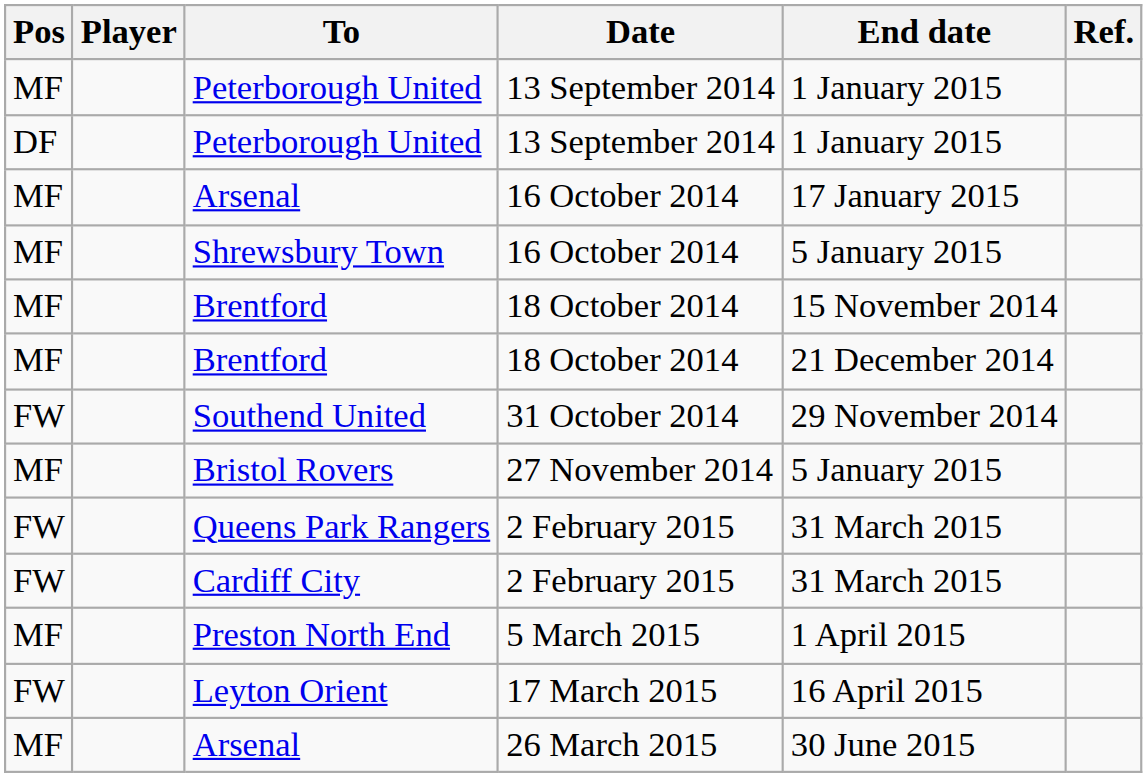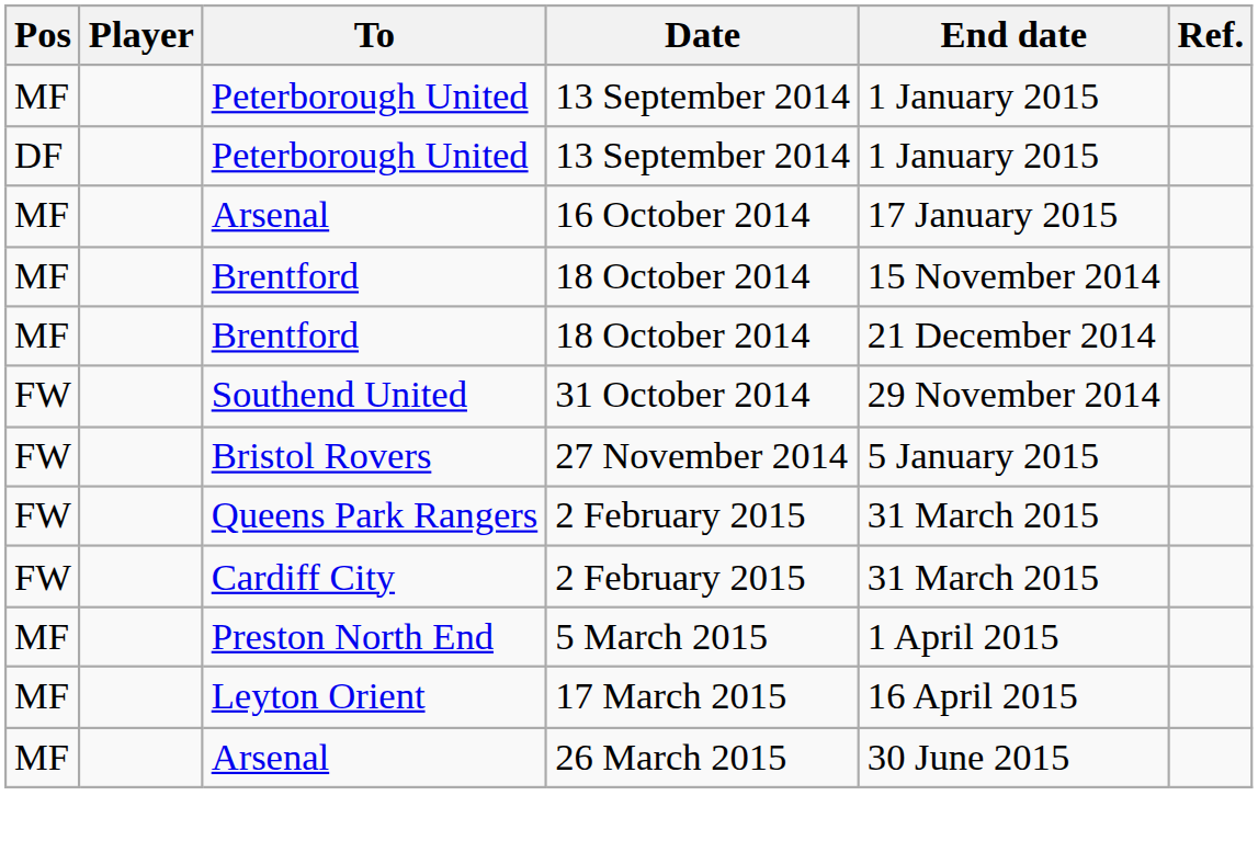 <table class="wikitable">
 <tr>
 <th>Pos</th>
 <th>Player</th>
 <th>To</th>
 <th>Date</th>
 <th>End date</th>
 <th>Ref.</th>
 </tr>
 <tr>
 <td>MF</td>
 <td></td>
 <td><a href='#'>Peterborough United</a></td>
 <td>13 September 2014</td>
 <td>1 January 2015</td>
 <td></td>
 </tr>
 <tr>
 <td>DF</td>
 <td></td>
 <td><a href='#'>Peterborough United</a></td>
 <td>13 September 2014</td>
 <td>1 January 2015</td>
 <td></td>
 </tr>
 <tr>
 <td>MF</td>
 <td></td>
 <td><a href='#'>Arsenal</a></td>
 <td>16 October 2014</td>
 <td>17 January 2015</td>
 <td></td>
 </tr>
 <tr>
 <td>MF</td>
 <td></td>
-<td><a href='#'>Shrewsbury Town</a></td>
-<td>16 October 2014</td>
-<td>5 January 2015</td>
-<td></td>
-</tr>
-<tr>
-<td>MF</td>
-<td></td>
 <td><a href='#'>Brentford</a></td>
 <td>18 October 2014</td>
 <td>15 November 2014</td>
 <td></td>
 </tr>
 <tr>
 <td>MF</td>
 <td></td>
 <td><a href='#'>Brentford</a></td>
 <td>18 October 2014</td>
 <td>21 December 2014</td>
 <td></td>
 </tr>
 <tr>
 <td>FW</td>
 <td></td>
 <td><a href='#'>Southend United</a></td>
 <td>31 October 2014</td>
 <td>29 November 2014</td>
 <td></td>
 </tr>
 <tr>
-<td>MF</td>
+<td>FW</td>
 <td></td>
 <td><a href='#'>Bristol Rovers</a></td>
 <td>27 November 2014</td>
 <td>5 January 2015</td>
 <td></td>
 </tr>
 <tr>
 <td>FW</td>
 <td></td>
 <td><a href='#'>Queens Park Rangers</a></td>
 <td>2 February 2015</td>
 <td>31 March 2015</td>
 <td></td>
 </tr>
 <tr>
 <td>FW</td>
 <td></td>
 <td><a href='#'>Cardiff City</a></td>
 <td>2 February 2015</td>
 <td>31 March 2015</td>
 <td></td>
 </tr>
 <tr>
 <td>MF</td>
 <td></td>
 <td><a href='#'>Preston North End</a></td>
 <td>5 March 2015</td>
 <td>1 April 2015</td>
 <td></td>
 </tr>
 <tr>
-<td>FW</td>
+<td>MF</td>
 <td></td>
 <td><a href='#'>Leyton Orient</a></td>
 <td>17 March 2015</td>
 <td>16 April 2015</td>
 <td></td>
 </tr>
 <tr>
 <td>MF</td>
 <td></td>
 <td><a href='#'>Arsenal</a></td>
 <td>26 March 2015</td>
 <td>30 June 2015</td>
 <td></td>
 </tr>
 </table>
